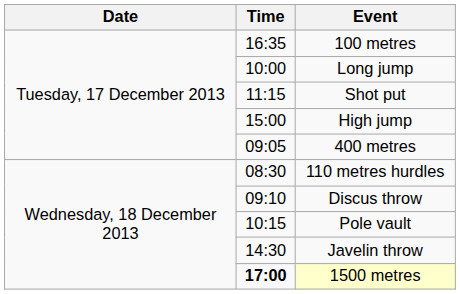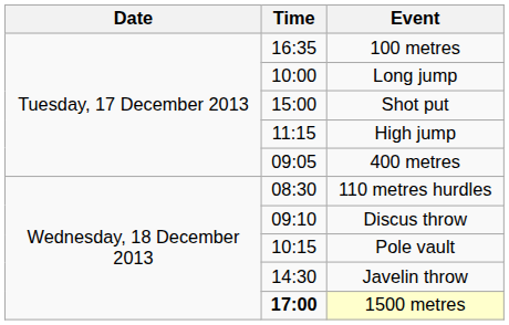 <table class = "wikitable" style="text-align:center;">
 <tr>
 <th width=220>Date</th>
 <th width=50>Time</th>
 <th width=150>Event</th>
 </tr>
 <tr>
 <td rowspan=5>Tuesday, 17 December 2013</td>
 <td>16:35</td>
 <td>100 metres</td>
 </tr>
 <tr>
 <td>10:00</td>
 <td>Long jump</td>
 </tr>
 <tr>
-<td>11:15</td>
+<td>15:00</td>
 <td>Shot put</td>
 </tr>
 <tr>
-<td>15:00</td>
+<td>11:15</td>
 <td>High jump</td>
 </tr>
 <tr>
 <td>09:05</td>
 <td>400 metres</td>
 </tr>
 <tr>
 <td rowspan=5>Wednesday, 18 December 2013</td>
 <td>08:30</td>
 <td>110 metres hurdles</td>
 </tr>
 <tr>
 <td>09:10</td>
 <td>Discus throw</td>
 </tr>
 <tr>
 <td>10:15</td>
 <td>Pole vault</td>
 </tr>
 <tr>
 <td>14:30</td>
 <td>Javelin throw</td>
 </tr>
 <tr>
 <td><strong>17:00</strong></td>
 <td bgcolor=ffffcc>1500 metres</td>
 </tr>
 </table>
